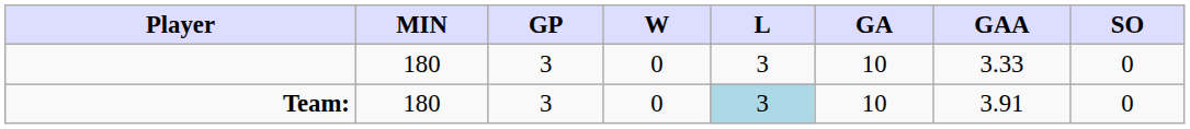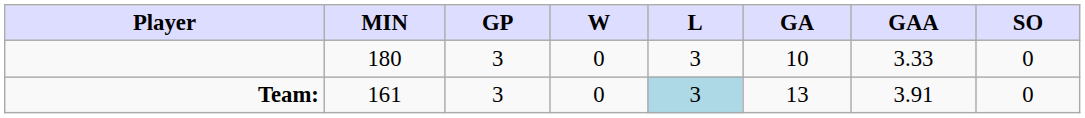 <table style="width:60%;" class="wikitable sortable">
 <tr>
 <th style="background:#ddf; width:10%;">Player</th>
 <th style="width:3%; background:#ddf;" title="Minutes played">MIN</th>
 <th style="width:3%; background:#ddf;" title="Games played in">GP</th>
 <th style="width:3%; background:#ddf;" title="Wins">W</th>
 <th style="width:3%; background:#ddf;" title="Losses">L</th>
 <th style="width:3%; background:#ddf;" title="Goals against">GA</th>
 <th style="width:3%; background:#ddf;" title="Goals against average">GAA</th>
 <th style="width:3%; background:#ddf;" title="Shut-outs">SO</th>
 </tr>
 <tr style="text-align:center;">
 <td style="text-align:right;"></td>
 <td>180</td>
 <td>3</td>
 <td>0</td>
 <td>3</td>
 <td>10</td>
 <td>3.33</td>
 <td>0</td>
 </tr>
 <tr style="text-align:center;">
 <td style="text-align:right;"><strong>Team:</strong></td>
-<td>180</td>
+<td>161</td>
 <td>3</td>
 <td>0</td>
 <td style="background: lightblue;">3</td>
-<td>10</td>
+<td>13</td>
 <td>3.91</td>
 <td>0</td>
 </tr>
 </table>
